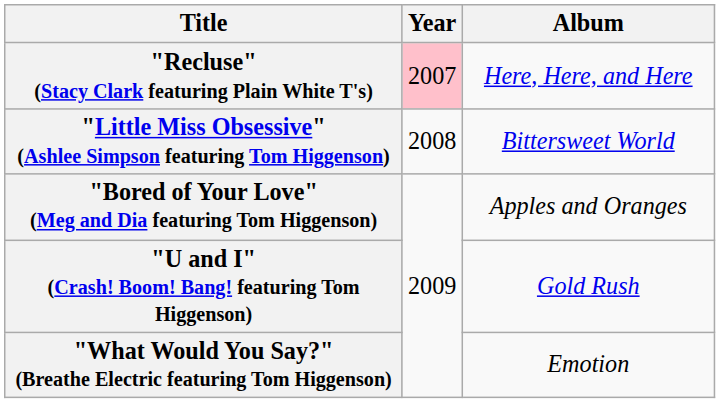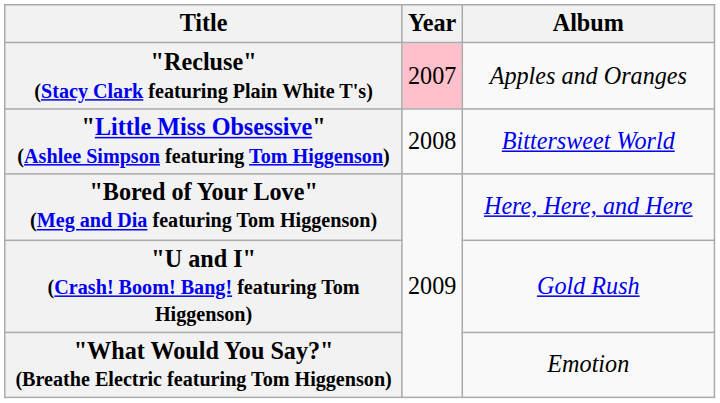 <table class="wikitable plainrowheaders" style="text-align:center;">
 <tr>
 <th scope="col" style="width:16em;">Title</th>
 <th scope="col" style="width:1em;">Year</th>
 <th scope="col" style="width:10em;">Album</th>
 </tr>
 <tr>
 <th scope="row">"Recluse"<br><small>(<a href='#'>Stacy Clark</a> featuring Plain White T's)</small></th>
 <td style="background: pink;">2007</td>
-<td><em><a href='#'>Here, Here, and Here</a></em></td>
+<td><em>Apples and Oranges</em></td>
 </tr>
 <tr>
 <th scope="row">"<a href='#'>Little Miss Obsessive</a>"<br><small>(<a href='#'>Ashlee Simpson</a> featuring <a href='#'>Tom Higgenson</a>)</small></th>
 <td>2008</td>
 <td><em><a href='#'>Bittersweet World</a></em></td>
 </tr>
 <tr>
 <th scope="row">"Bored of Your Love"<br><small>(<a href='#'>Meg and Dia</a> featuring Tom Higgenson)</small></th>
 <td rowspan="3">2009</td>
-<td><em>Apples and Oranges</em></td>
+<td><em><a href='#'>Here, Here, and Here</a></em></td>
 </tr>
 <tr>
 <th scope="row">"U and I"<br><small>(<a href='#'>Crash! Boom! Bang!</a> featuring Tom Higgenson)</small></th>
 <td><em><a href='#'>Gold Rush</a></em></td>
 </tr>
 <tr>
 <th scope="row">"What Would You Say?"<br><small>(Breathe Electric featuring Tom Higgenson)</small></th>
 <td><em>Emotion</em></td>
 </tr>
 </table>
